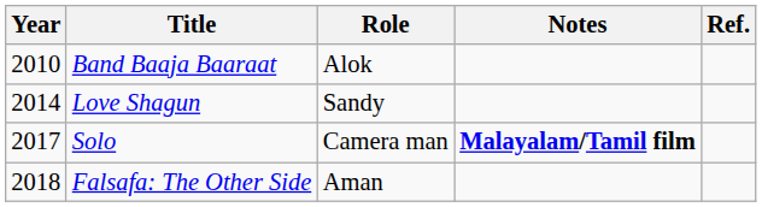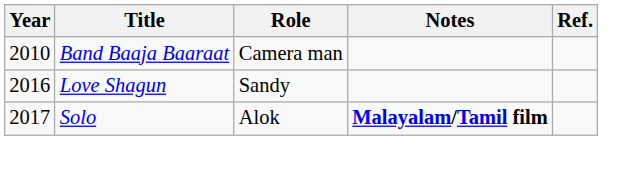 <table class="wikitable sortable">
 <tr>
 <th>Year</th>
 <th>Title</th>
 <th>Role</th>
 <th>Notes</th>
 <th>Ref.</th>
 </tr>
 <tr>
 <td>2010</td>
 <td><em><a href='#'>Band Baaja Baaraat</a></em></td>
-<td>Alok</td>
+<td>Camera man</td>
 <td></td>
 <td></td>
 </tr>
 <tr>
-<td>2014</td>
+<td>2016</td>
 <td><em><a href='#'>Love Shagun</a></em></td>
 <td>Sandy</td>
 <td></td>
 <td></td>
 </tr>
 <tr>
 <td>2017</td>
 <td><em><a href='#'>Solo</a></em></td>
-<td>Camera man</td>
+<td>Alok</td>
 <td><strong><a href='#'>Malayalam</a>/<a href='#'>Tamil</a> film</strong></td>
 <td></td>
 </tr>
-<tr>
-<td>2018</td>
-<td><em><a href='#'>Falsafa: The Other Side</a></em></td>
-<td>Aman</td>
-<td></td>
-<td></td>
-</tr>
 </table>
